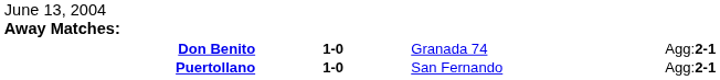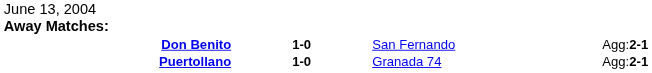 <table width=100% cellspacing=1>
 <tr>
 <th width=20%></th>
 <th width=12%></th>
 <th width=20%></th>
 <th></th>
 </tr>
 <tr>
 <td>June 13, 2004<br><strong>Away Matches:</strong></td>
 </tr>
 <tr style=font-size:90%>
 <td align=right><strong><a href='#'>Don Benito</a></strong></td>
 <td align=center><strong>1-0</strong></td>
-<td><a href='#'>Granada 74</a></td>
+<td><a href='#'>San Fernando</a></td>
 <td>Agg:<strong>2-1</strong></td>
 </tr>
 <tr style=font-size:90%>
 <td align=right><strong><a href='#'>Puertollano</a></strong></td>
 <td align=center><strong>1-0</strong></td>
-<td><a href='#'>San Fernando</a></td>
+<td><a href='#'>Granada 74</a></td>
 <td>Agg:<strong>2-1</strong></td>
 </tr>
 </table>
